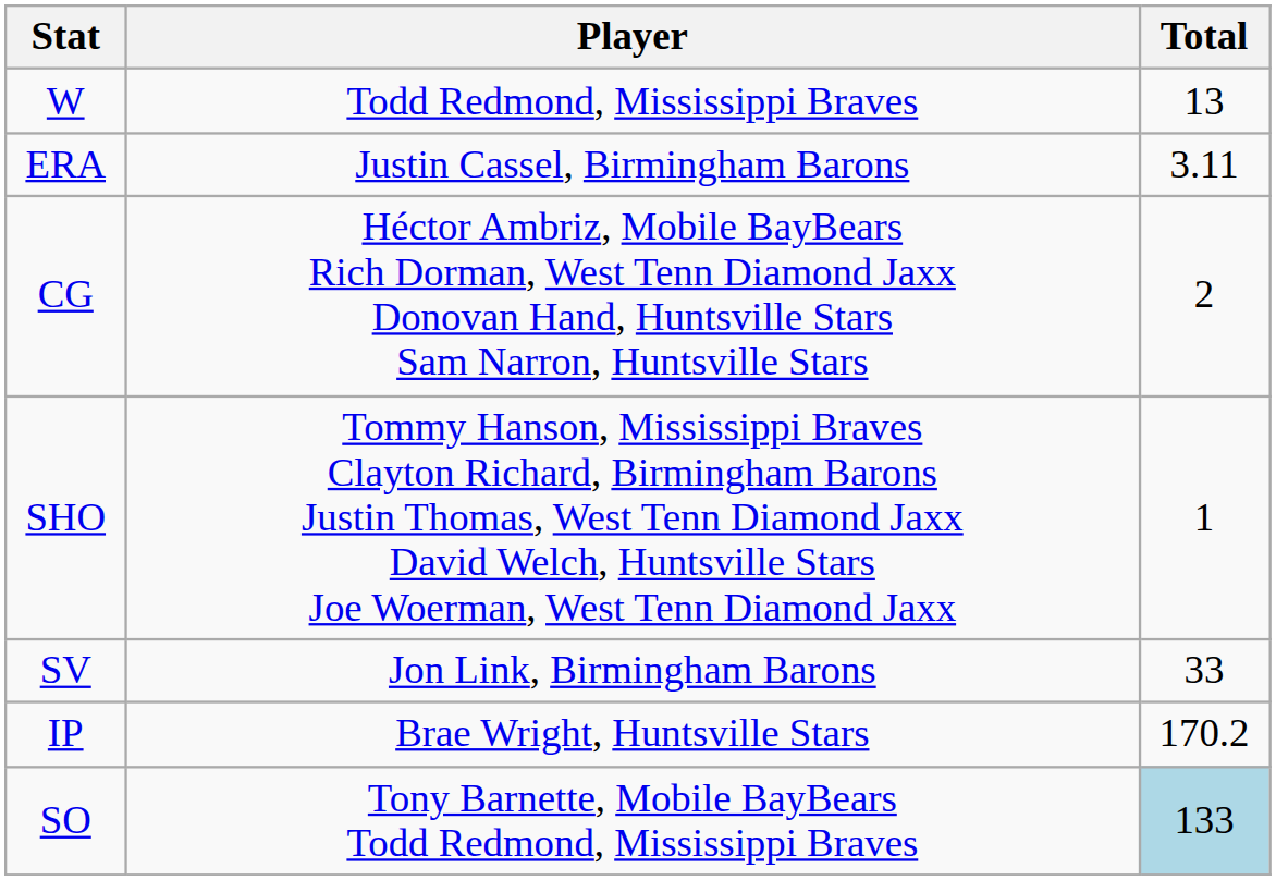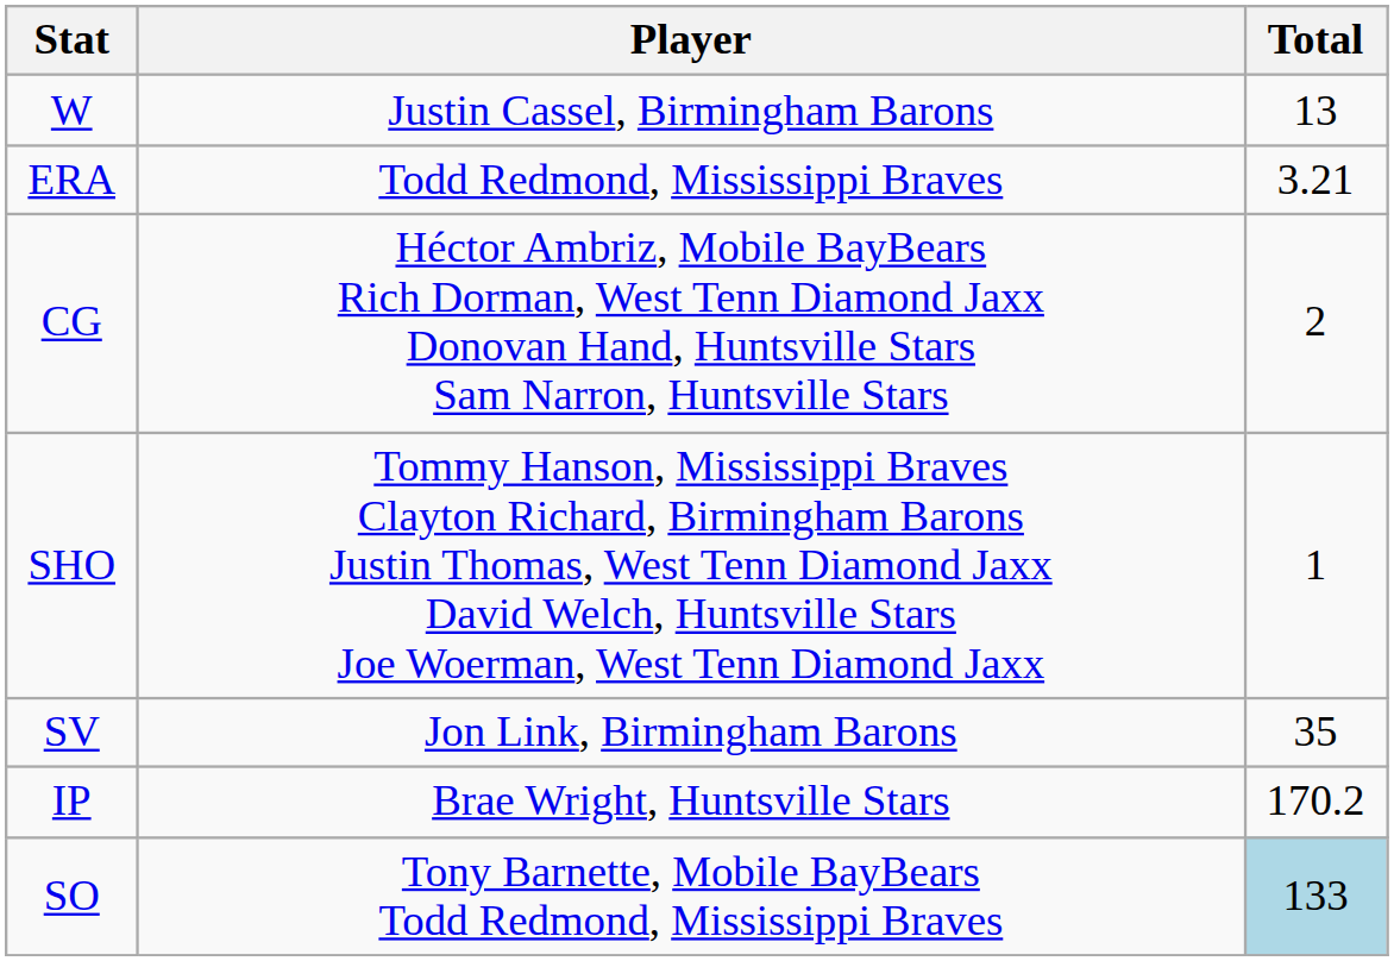 <table class="wikitable" width="40%" style="text-align:center;">
 <tr>
 <th width="5%">Stat</th>
 <th width="60%">Player</th>
 <th width="5%">Total</th>
 </tr>
 <tr>
 <td><a href='#'>W</a></td>
-<td><a href='#'>Todd Redmond</a>, <a href='#'>Mississippi Braves</a></td>
+<td><a href='#'>Justin Cassel</a>, <a href='#'>Birmingham Barons</a></td>
 <td>13</td>
 </tr>
 <tr>
 <td><a href='#'>ERA</a></td>
-<td><a href='#'>Justin Cassel</a>, <a href='#'>Birmingham Barons</a></td>
-<td>3.11</td>
+<td><a href='#'>Todd Redmond</a>, <a href='#'>Mississippi Braves</a></td>
+<td>3.21</td>
 </tr>
 <tr>
 <td><a href='#'>CG</a></td>
 <td><a href='#'>Héctor Ambriz</a>, <a href='#'>Mobile BayBears</a> <br> <a href='#'>Rich Dorman</a>, <a href='#'>West Tenn Diamond Jaxx</a> <br> <a href='#'>Donovan Hand</a>, <a href='#'>Huntsville Stars</a> <br> <a href='#'>Sam Narron</a>, <a href='#'>Huntsville Stars</a></td>
 <td>2</td>
 </tr>
 <tr>
 <td><a href='#'>SHO</a></td>
 <td><a href='#'>Tommy Hanson</a>, <a href='#'>Mississippi Braves</a> <br> <a href='#'>Clayton Richard</a>, <a href='#'>Birmingham Barons</a> <br> <a href='#'>Justin Thomas</a>, <a href='#'>West Tenn Diamond Jaxx</a> <br> <a href='#'>David Welch</a>, <a href='#'>Huntsville Stars</a> <br> <a href='#'>Joe Woerman</a>, <a href='#'>West Tenn Diamond Jaxx</a></td>
 <td>1</td>
 </tr>
 <tr>
 <td><a href='#'>SV</a></td>
 <td><a href='#'>Jon Link</a>, <a href='#'>Birmingham Barons</a></td>
-<td>33</td>
+<td>35</td>
 </tr>
 <tr>
 <td><a href='#'>IP</a></td>
 <td><a href='#'>Brae Wright</a>, <a href='#'>Huntsville Stars</a></td>
 <td>170.2</td>
 </tr>
 <tr>
 <td><a href='#'>SO</a></td>
 <td><a href='#'>Tony Barnette</a>, <a href='#'>Mobile BayBears</a> <br> <a href='#'>Todd Redmond</a>, <a href='#'>Mississippi Braves</a></td>
 <td style="background: lightblue;">133</td>
 </tr>
 </table>
